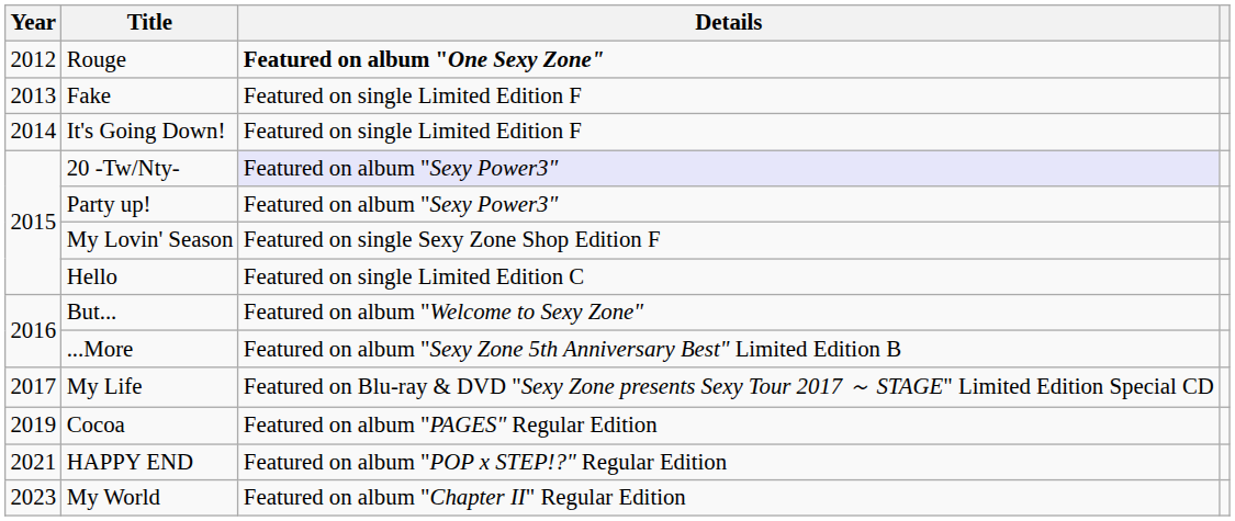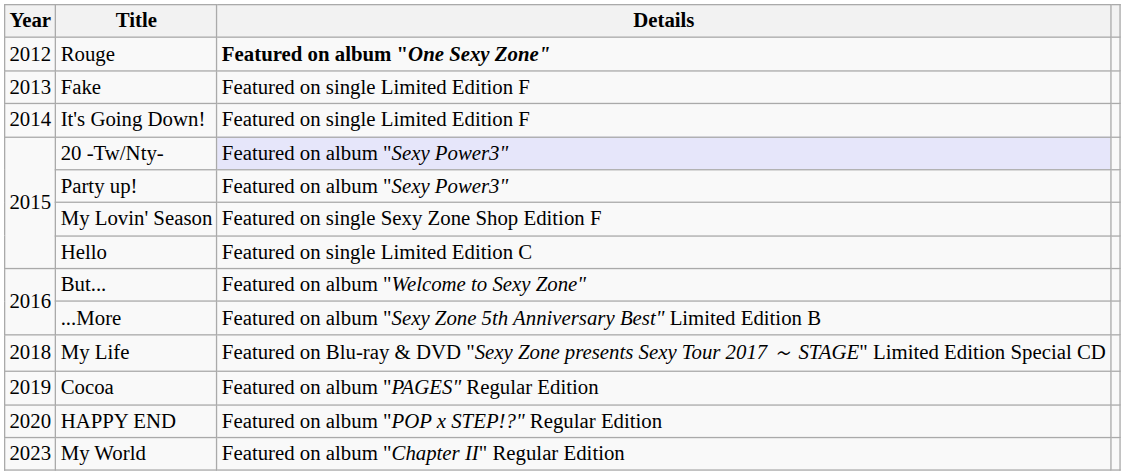 <table class="wikitable">
 <tr>
 <th>Year</th>
 <th>Title</th>
 <th>Details</th>
 <th></th>
 </tr>
 <tr>
 <td>2012</td>
 <td>Rouge</td>
 <td><strong>Featured on album "<em>One Sexy Zone"</em></strong></td>
 <td></td>
 </tr>
 <tr>
 <td>2013</td>
 <td>Fake</td>
 <td>Featured on single <em></em> Limited Edition F</td>
 <td></td>
 </tr>
 <tr>
 <td>2014</td>
 <td>It's Going Down!</td>
 <td>Featured on single <em></em> Limited Edition F</td>
 <td></td>
 </tr>
 <tr>
 <td rowspan="4">2015</td>
 <td>20 -Tw/Nty-</td>
 <td style="background: lavender;">Featured on album "<em>Sexy Power3"</em></td>
 <td></td>
 </tr>
 <tr>
 <td>Party up!</td>
 <td>Featured on album "<em>Sexy Power3"</em></td>
 <td></td>
 </tr>
 <tr>
 <td>My Lovin' Season</td>
 <td>Featured on single <em></em> Sexy Zone Shop Edition F</td>
 <td></td>
 </tr>
 <tr>
 <td>Hello</td>
 <td>Featured on single <em></em> Limited Edition C</td>
 <td></td>
 </tr>
 <tr>
 <td rowspan="2">2016</td>
 <td>But...</td>
 <td>Featured on album "<em>Welcome to Sexy Zone"</em></td>
 <td></td>
 </tr>
 <tr>
 <td>...More</td>
 <td>Featured on album "<em>Sexy Zone 5th Anniversary Best"</em> Limited Edition B</td>
 <td></td>
 </tr>
 <tr>
-<td>2017</td>
+<td>2018</td>
 <td>My Life</td>
 <td>Featured on Blu-ray & DVD "<em>Sexy Zone presents Sexy Tour 2017 ～ STAGE</em>" Limited Edition Special CD</td>
 <td></td>
 </tr>
 <tr>
 <td>2019</td>
 <td>Cocoa</td>
 <td>Featured on album "<em>PAGES"</em> Regular Edition</td>
 <td></td>
 </tr>
 <tr>
-<td>2021</td>
+<td>2020</td>
 <td>HAPPY END</td>
 <td>Featured on album "<em>POP x STEP!?"</em> Regular Edition</td>
 <td></td>
 </tr>
 <tr>
 <td>2023</td>
 <td>My World</td>
 <td>Featured on album "<em>Chapter II</em>" Regular Edition</td>
 <td></td>
 </tr>
 </table>
